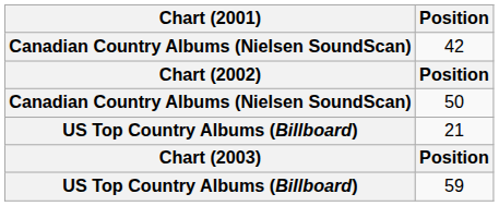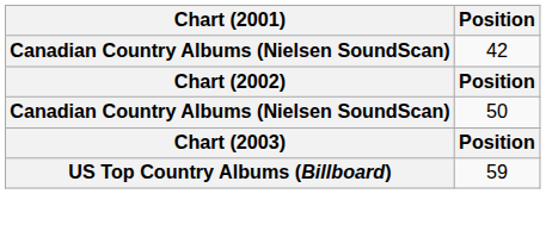 <table class="wikitable plainrowheaders" style="text-align:center">
 <tr>
 <th scope="col">Chart (2001)</th>
 <th scope="col">Position</th>
 </tr>
 <tr>
 <th scope="row">Canadian Country Albums (Nielsen SoundScan)</th>
 <td>42</td>
 </tr>
 <tr>
 <th scope="col">Chart (2002)</th>
 <th scope="col">Position</th>
 </tr>
 <tr>
 <th scope="row">Canadian Country Albums (Nielsen SoundScan)</th>
 <td>50</td>
 </tr>
 <tr>
-<th scope="row">US Top Country Albums (<em>Billboard</em>)</th>
-<td>21</td>
-</tr>
-<tr>
 <th scope="col">Chart (2003)</th>
 <th scope="col">Position</th>
 </tr>
 <tr>
 <th scope="row">US Top Country Albums (<em>Billboard</em>)</th>
 <td>59</td>
 </tr>
 </table>
